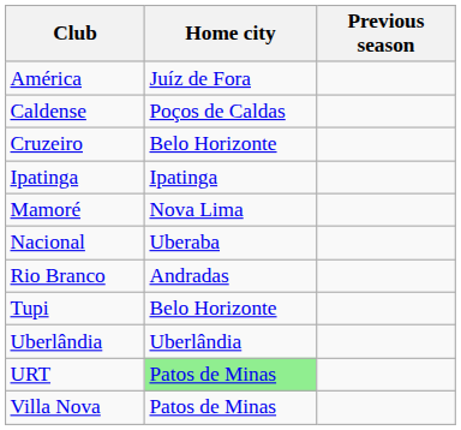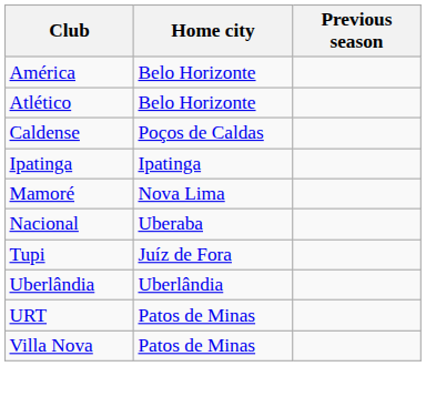 <table class="wikitable sortable">
 <tr>
 <th width=100>Club</th>
 <th width=125>Home city</th>
 <th width=100>Previous season</th>
 </tr>
 <tr>
 <td><a href='#'>América</a></td>
-<td><a href='#'>Juíz de Fora</a></td>
+<td><a href='#'>Belo Horizonte</a></td>
+<td></td>
+</tr>
+<tr>
+<td><a href='#'>Atlético</a></td>
+<td><a href='#'>Belo Horizonte</a></td>
 <td></td>
 </tr>
 <tr>
 <td><a href='#'>Caldense</a></td>
 <td><a href='#'>Poços de Caldas</a></td>
-<td></td>
-</tr>
-<tr>
-<td><a href='#'>Cruzeiro</a></td>
-<td><a href='#'>Belo Horizonte</a></td>
 <td></td>
 </tr>
 <tr>
 <td><a href='#'>Ipatinga</a></td>
 <td><a href='#'>Ipatinga</a></td>
 <td></td>
 </tr>
 <tr>
 <td><a href='#'>Mamoré</a></td>
 <td><a href='#'>Nova Lima</a></td>
 <td></td>
 </tr>
 <tr>
 <td><a href='#'>Nacional</a></td>
 <td><a href='#'>Uberaba</a></td>
 <td></td>
 </tr>
 <tr>
-<td><a href='#'>Rio Branco</a></td>
-<td><a href='#'>Andradas</a></td>
-<td></td>
-</tr>
-<tr>
 <td><a href='#'>Tupi</a></td>
-<td><a href='#'>Belo Horizonte</a></td>
+<td><a href='#'>Juíz de Fora</a></td>
 <td></td>
 </tr>
 <tr>
 <td><a href='#'>Uberlândia</a></td>
 <td><a href='#'>Uberlândia</a></td>
 <td></td>
 </tr>
 <tr>
 <td><a href='#'>URT</a></td>
-<td style="background: lightgreen;"><a href='#'>Patos de Minas</a></td>
+<td><a href='#'>Patos de Minas</a></td>
 <td></td>
 </tr>
 <tr>
 <td><a href='#'>Villa Nova</a></td>
 <td><a href='#'>Patos de Minas</a></td>
 <td></td>
 </tr>
 </table>
